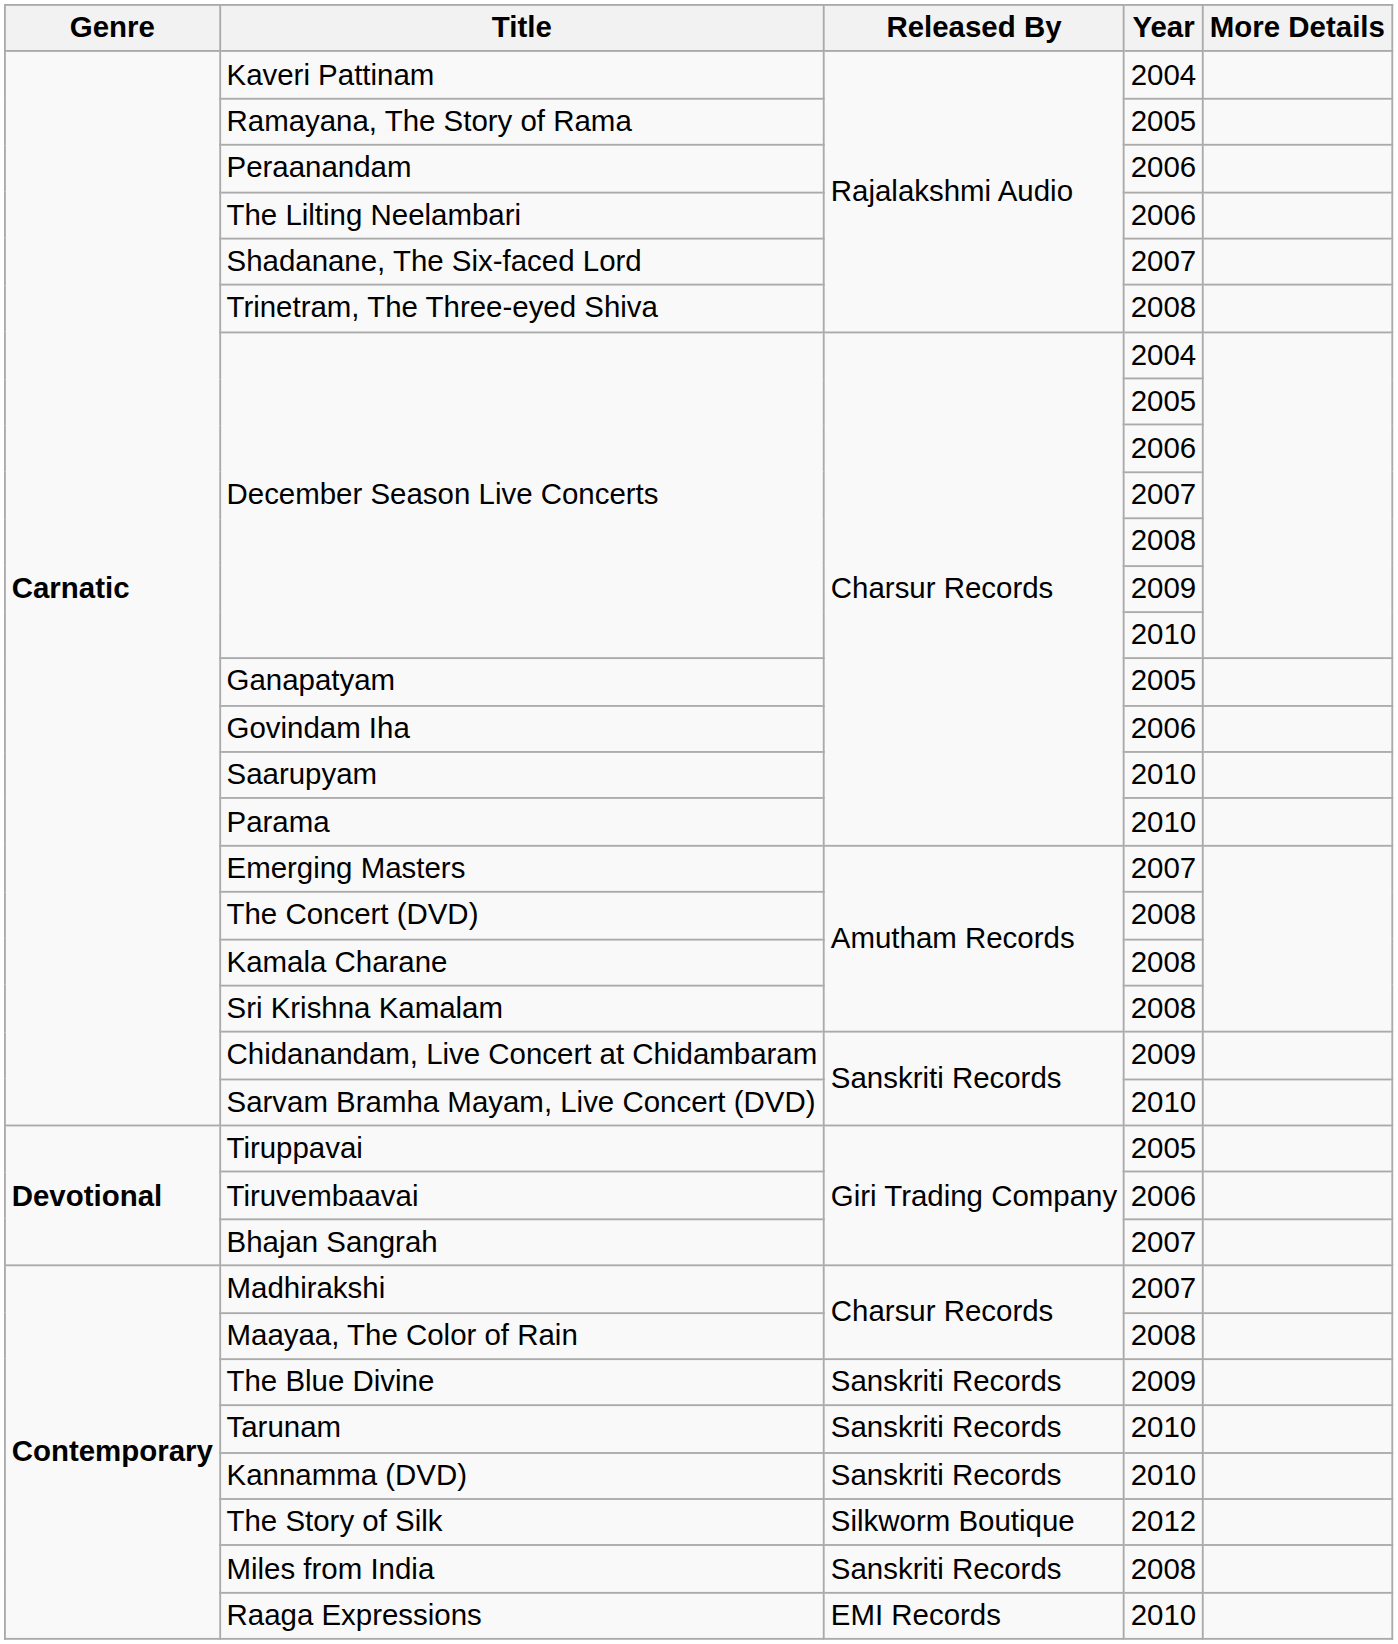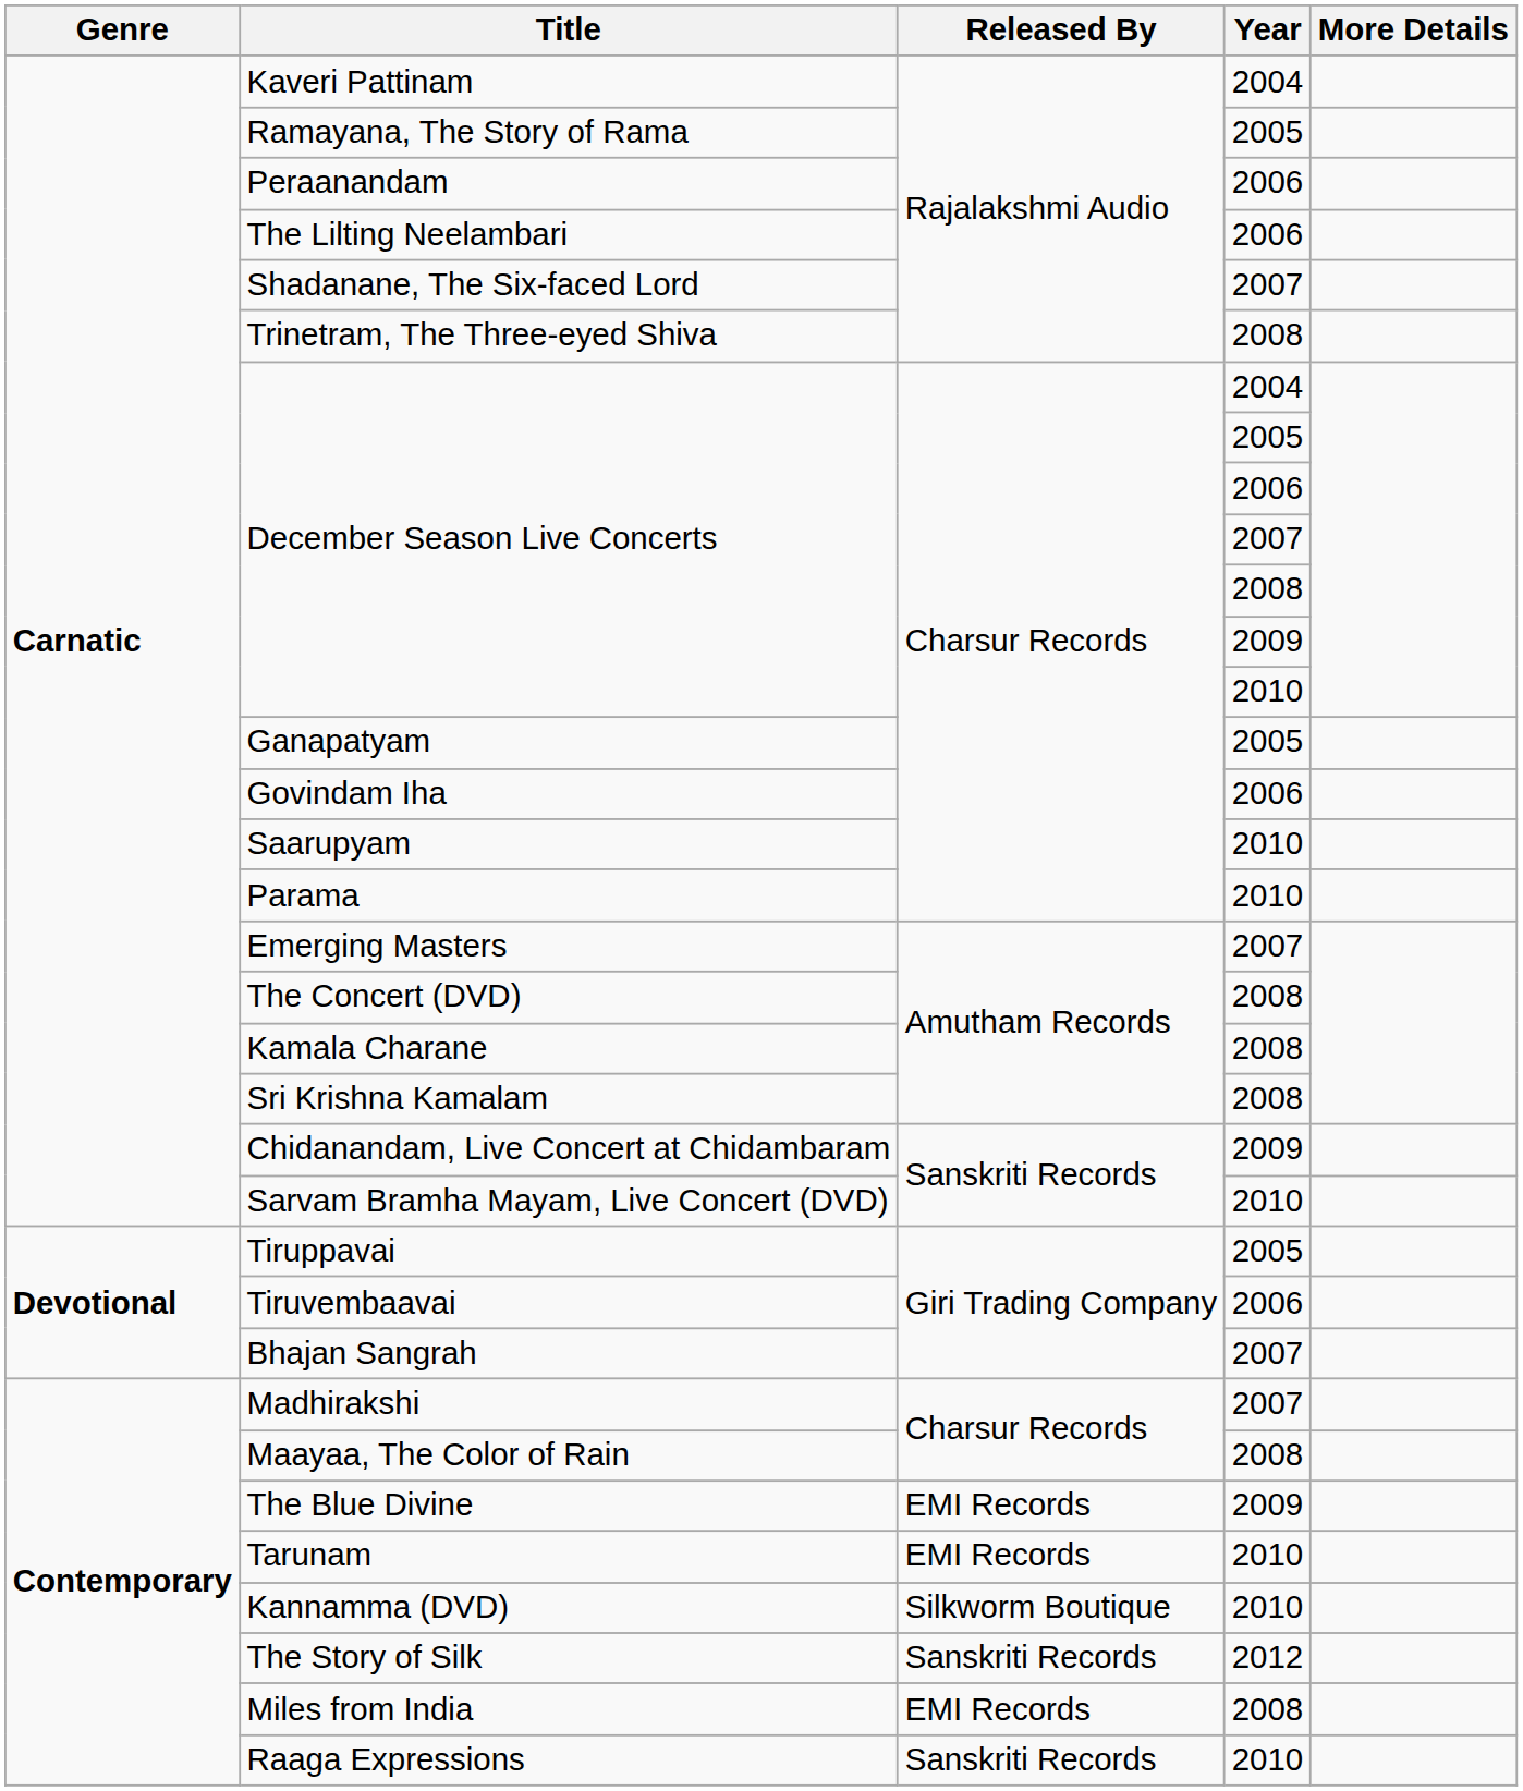 <table class="wikitable sortable">
 <tr>
 <th>Genre</th>
 <th>Title</th>
 <th>Released By</th>
 <th>Year</th>
 <th class="unsortable">More Details</th>
 </tr>
 <tr>
 <td rowspan="23"><strong>Carnatic</strong></td>
 <td>Kaveri Pattinam</td>
 <td rowspan="6">Rajalakshmi Audio</td>
 <td>2004</td>
 <td></td>
 </tr>
 <tr>
 <td>Ramayana, The Story of Rama</td>
 <td>2005</td>
 <td></td>
 </tr>
 <tr>
 <td>Peraanandam</td>
 <td>2006</td>
 <td></td>
 </tr>
 <tr>
 <td>The Lilting Neelambari</td>
 <td>2006</td>
 <td></td>
 </tr>
 <tr>
 <td>Shadanane, The Six-faced Lord</td>
 <td>2007</td>
 <td></td>
 </tr>
 <tr>
 <td>Trinetram, The Three-eyed Shiva</td>
 <td>2008</td>
 <td></td>
 </tr>
 <tr>
 <td rowspan="7">December Season Live Concerts</td>
 <td rowspan="11">Charsur Records</td>
 <td>2004</td>
 <td rowspan="7"></td>
 </tr>
 <tr>
 <td>2005</td>
 </tr>
 <tr>
 <td>2006</td>
 </tr>
 <tr>
 <td>2007</td>
 </tr>
 <tr>
 <td>2008</td>
 </tr>
 <tr>
 <td>2009</td>
 </tr>
 <tr>
 <td>2010</td>
 </tr>
 <tr>
 <td>Ganapatyam</td>
 <td>2005</td>
 <td></td>
 </tr>
 <tr>
 <td>Govindam Iha</td>
 <td>2006</td>
 <td></td>
 </tr>
 <tr>
 <td>Saarupyam</td>
 <td>2010</td>
 <td></td>
 </tr>
 <tr>
 <td>Parama</td>
 <td>2010</td>
 <td></td>
 </tr>
 <tr>
 <td>Emerging Masters</td>
 <td rowspan="4">Amutham Records</td>
 <td>2007</td>
 <td rowspan="4"></td>
 </tr>
 <tr>
 <td>The Concert (DVD)</td>
 <td>2008</td>
 </tr>
 <tr>
 <td>Kamala Charane</td>
 <td>2008</td>
 </tr>
 <tr>
 <td>Sri Krishna Kamalam</td>
 <td>2008</td>
 </tr>
 <tr>
 <td>Chidanandam, Live Concert at Chidambaram</td>
 <td rowspan="2">Sanskriti Records</td>
 <td>2009</td>
 <td></td>
 </tr>
 <tr>
 <td>Sarvam Bramha Mayam, Live Concert (DVD)</td>
 <td>2010</td>
 <td></td>
 </tr>
 <tr>
 <td rowspan="3"><strong>Devotional</strong></td>
 <td>Tiruppavai</td>
 <td rowspan="3">Giri Trading Company</td>
 <td>2005</td>
 <td></td>
 </tr>
 <tr>
 <td>Tiruvembaavai</td>
 <td>2006</td>
 <td></td>
 </tr>
 <tr>
 <td>Bhajan Sangrah</td>
 <td>2007</td>
 <td></td>
 </tr>
 <tr>
 <td rowspan="8"><strong>Contemporary</strong></td>
 <td>Madhirakshi</td>
 <td rowspan="2">Charsur Records</td>
 <td>2007</td>
 <td></td>
 </tr>
 <tr>
 <td>Maayaa, The Color of Rain</td>
 <td>2008</td>
 <td></td>
 </tr>
 <tr>
 <td>The Blue Divine</td>
-<td>Sanskriti Records</td>
+<td>EMI Records</td>
 <td>2009</td>
 <td></td>
 </tr>
 <tr>
 <td>Tarunam</td>
-<td>Sanskriti Records</td>
+<td>EMI Records</td>
 <td>2010</td>
 <td></td>
 </tr>
 <tr>
 <td>Kannamma (DVD)</td>
-<td>Sanskriti Records</td>
+<td>Silkworm Boutique</td>
 <td>2010</td>
 <td></td>
 </tr>
 <tr>
 <td>The Story of Silk</td>
-<td>Silkworm Boutique</td>
+<td>Sanskriti Records</td>
 <td>2012</td>
 <td></td>
 </tr>
 <tr>
 <td>Miles from India</td>
-<td>Sanskriti Records</td>
+<td>EMI Records</td>
 <td>2008</td>
 <td></td>
 </tr>
 <tr>
 <td>Raaga Expressions</td>
-<td>EMI Records</td>
+<td>Sanskriti Records</td>
 <td>2010</td>
 <td></td>
 </tr>
 </table>
